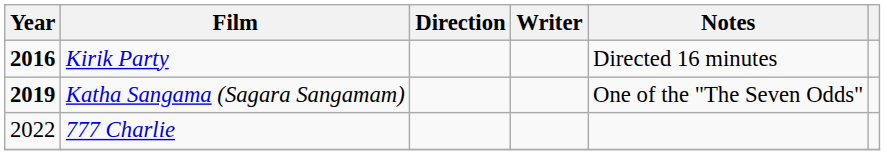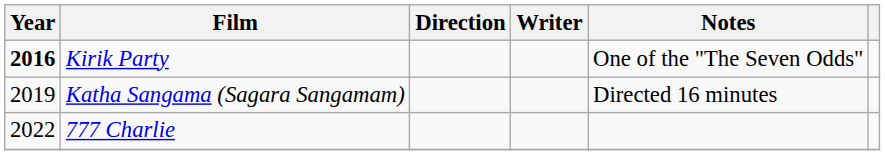 <table class="wikitable sortable">
 <tr>
 <th>Year</th>
 <th>Film</th>
 <th>Direction</th>
 <th>Writer</th>
 <th>Notes</th>
 <th></th>
 </tr>
 <tr>
 <td><strong>2016</strong></td>
 <td><em><a href='#'>Kirik Party</a></em></td>
 <td></td>
 <td></td>
-<td>Directed 16 minutes</td>
+<td>One of the "The Seven Odds"</td>
 <td></td>
 </tr>
 <tr>
-<td><strong>2019</strong></td>
+<td>2019</td>
 <td><em><a href='#'>Katha Sangama</a> (Sagara Sangamam)</em></td>
 <td></td>
 <td></td>
-<td>One of the "The Seven Odds"</td>
+<td>Directed 16 minutes</td>
 <td></td>
 </tr>
 <tr>
 <td>2022</td>
 <td><em><a href='#'>777 Charlie</a></em></td>
 <td></td>
 <td></td>
 <td></td>
 <td></td>
 </tr>
 <tr>
 </tr>
 </table>
